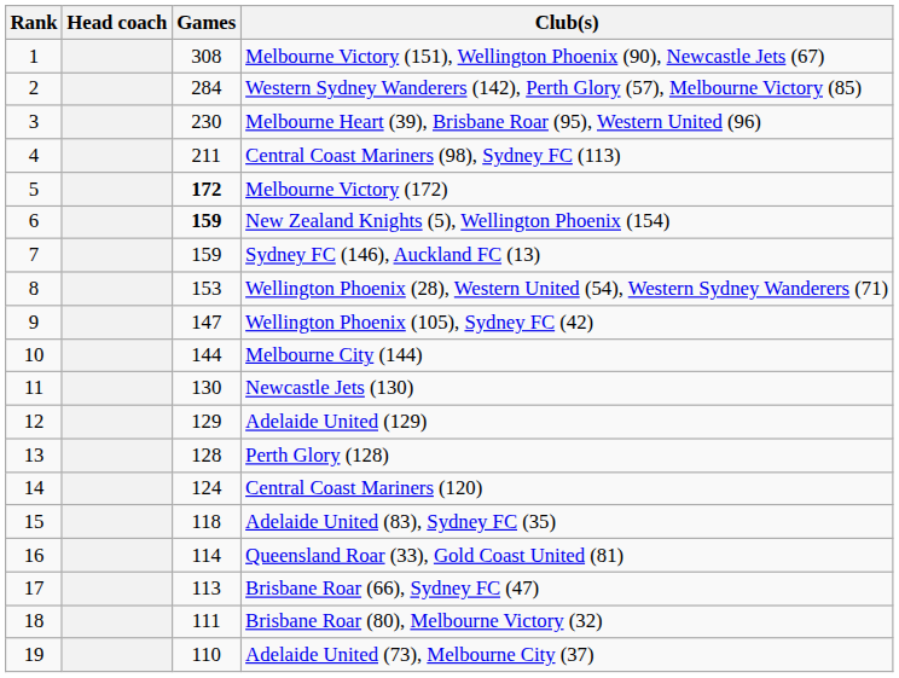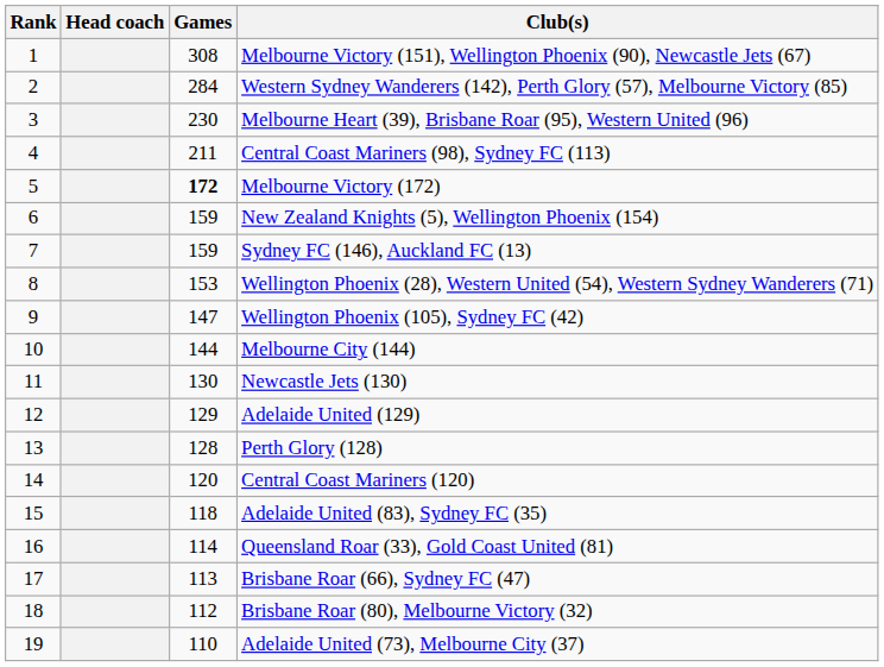 <table class="wikitable plainrowheaders sortable" style="text-align:center;font-size:90%">
 <tr>
 <th scope="col">Rank</th>
 <th scope="col">Head coach</th>
 <th scope="col">Games</th>
 <th scope="col" class="unsortable">Club(s)</th>
 </tr>
 <tr>
 <td>1</td>
 <th scope="row" style="text-align:left;"> </th>
 <td>308</td>
 <td style="text-align:left;"><a href='#'>Melbourne Victory</a> (151), <a href='#'>Wellington Phoenix</a> (90), <a href='#'>Newcastle Jets</a> (67)</td>
 </tr>
 <tr>
 <td>2</td>
 <th scope="row" style="text-align:left;"> </th>
 <td>284</td>
 <td style="text-align:left;"><a href='#'>Western Sydney Wanderers</a> (142), <a href='#'>Perth Glory</a> (57), <a href='#'>Melbourne Victory</a> (85)</td>
 </tr>
 <tr>
 <td>3</td>
 <th scope="row" style="text-align:left;"> <strong></strong></th>
 <td>230</td>
 <td style="text-align:left;"><a href='#'>Melbourne Heart</a> (39), <a href='#'>Brisbane Roar</a> (95), <a href='#'>Western United</a> (96)</td>
 </tr>
 <tr>
 <td>4</td>
 <th scope="row" style="text-align:left;"> </th>
 <td>211</td>
 <td style="text-align:left;"><a href='#'>Central Coast Mariners</a> (98), <a href='#'>Sydney FC</a> (113)</td>
 </tr>
 <tr>
 <td>5</td>
 <th scope="row" style="text-align:left;"> </th>
 <td><strong>172</strong></td>
 <td style="text-align:left;"><a href='#'>Melbourne Victory</a> (172)</td>
 </tr>
 <tr>
 <td>6</td>
 <th scope="row" style="text-align:left;"> </th>
-<td><strong>159</strong></td>
+<td>159</td>
 <td style="text-align:left;"><a href='#'>New Zealand Knights</a> (5), <a href='#'>Wellington Phoenix</a> (154)</td>
 </tr>
 <tr>
 <td>7</td>
 <th scope="row" style="text-align:left;"> <strong></strong></th>
 <td>159</td>
 <td style="text-align:left;"><a href='#'>Sydney FC</a> (146), <a href='#'>Auckland FC</a> (13)</td>
 </tr>
 <tr>
 <td>8</td>
 <th scope="row" style="text-align:left;"> </th>
 <td>153</td>
 <td style="text-align:left;"><a href='#'>Wellington Phoenix</a> (28), <a href='#'>Western United</a> (54), <a href='#'>Western Sydney Wanderers</a> (71)</td>
 </tr>
 <tr>
 <td>9</td>
 <th scope="row" style="text-align:left;"> <strong></strong></th>
 <td>147</td>
 <td style="text-align:left;"><a href='#'>Wellington Phoenix</a> (105), <a href='#'>Sydney FC</a> (42)</td>
 </tr>
 <tr>
 <td>10</td>
 <th scope="row" style="text-align:left;"> </th>
 <td>144</td>
 <td style="text-align:left;"><a href='#'>Melbourne City</a> (144)</td>
 </tr>
 <tr>
 <td>11</td>
 <th scope="row" style="text-align:left;"> </th>
 <td>130</td>
 <td style="text-align:left;"><a href='#'>Newcastle Jets</a> (130)</td>
 </tr>
 <tr>
 <td>12</td>
 <th scope="row" style="text-align:left;"> <strong></strong></th>
 <td>129</td>
 <td style="text-align:left;"><a href='#'>Adelaide United</a> (129)</td>
 </tr>
 <tr>
 <td>13</td>
 <th scope="row" style="text-align:left;"> </th>
 <td>128</td>
 <td style="text-align:left;"><a href='#'>Perth Glory</a> (128)</td>
 </tr>
 <tr>
 <td>14</td>
 <th scope="row" style="text-align:left;"> </th>
-<td>124</td>
+<td>120</td>
 <td style="text-align:left;"><a href='#'>Central Coast Mariners</a> (120)</td>
 </tr>
 <tr>
 <td>15</td>
 <th scope="row" style="text-align:left;"> </th>
 <td>118</td>
 <td style="text-align:left;"><a href='#'>Adelaide United</a> (83), <a href='#'>Sydney FC</a> (35)</td>
 </tr>
 <tr>
 <td>16</td>
 <th scope="row" style="text-align:left;"> </th>
 <td>114</td>
 <td style="text-align:left;"><a href='#'>Queensland Roar</a> (33), <a href='#'>Gold Coast United</a> (81)</td>
 </tr>
 <tr>
 <td>17</td>
 <th scope="row" style="text-align:left;"> </th>
 <td>113</td>
 <td style="text-align:left;"><a href='#'>Brisbane Roar</a> (66), <a href='#'>Sydney FC</a> (47)</td>
 </tr>
 <tr>
 <td>18</td>
 <th scope="row" style="text-align:left;"> </th>
-<td>111</td>
+<td>112</td>
 <td style="text-align:left;"><a href='#'>Brisbane Roar</a> (80), <a href='#'>Melbourne Victory</a> (32)</td>
 </tr>
 <tr>
 <td>19</td>
 <th scope="row" style="text-align:left;"> <strong></strong></th>
 <td>110</td>
 <td style="text-align:left;"><a href='#'>Adelaide United</a> (73), <a href='#'>Melbourne City</a> (37)</td>
 </tr>
 </table>
